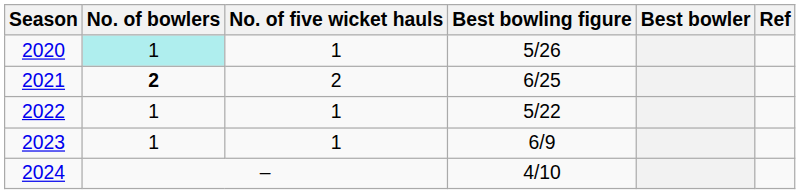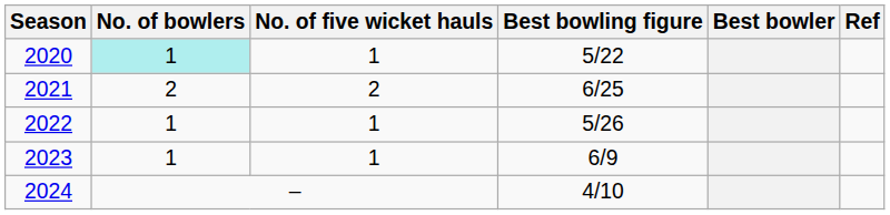 <table class="wikitable plainrowheaders sortable" style="text-align:center">
 <tr>
 <th>Season</th>
 <th>No. of bowlers</th>
 <th>No. of five wicket hauls</th>
 <th>Best bowling figure</th>
 <th>Best bowler</th>
 <th>Ref</th>
 </tr>
 <tr>
 <td><a href='#'>2020</a></td>
 <td style="background: paleturquoise;">1</td>
 <td>1</td>
-<td>5/26</td>
+<td>5/22</td>
 <th scope="row"> </th>
 <td></td>
 </tr>
 <tr>
 <td><a href='#'>2021</a></td>
-<td><strong>2</strong></td>
+<td>2</td>
 <td>2</td>
 <td>6/25</td>
 <th scope="row"> </th>
 <td></td>
 </tr>
 <tr>
 <td><a href='#'>2022</a></td>
 <td>1</td>
 <td>1</td>
-<td>5/22</td>
+<td>5/26</td>
 <th scope="row"> </th>
 <td></td>
 </tr>
 <tr>
 <td><a href='#'>2023</a></td>
 <td>1</td>
 <td>1</td>
 <td>6/9</td>
 <th scope="row"></th>
 <td></td>
 </tr>
 <tr>
 <td><a href='#'>2024</a></td>
 <td colspan=2>–</td>
 <td>4/10</td>
 <th scope="row"> </th>
 <td></td>
 </tr>
 </table>
